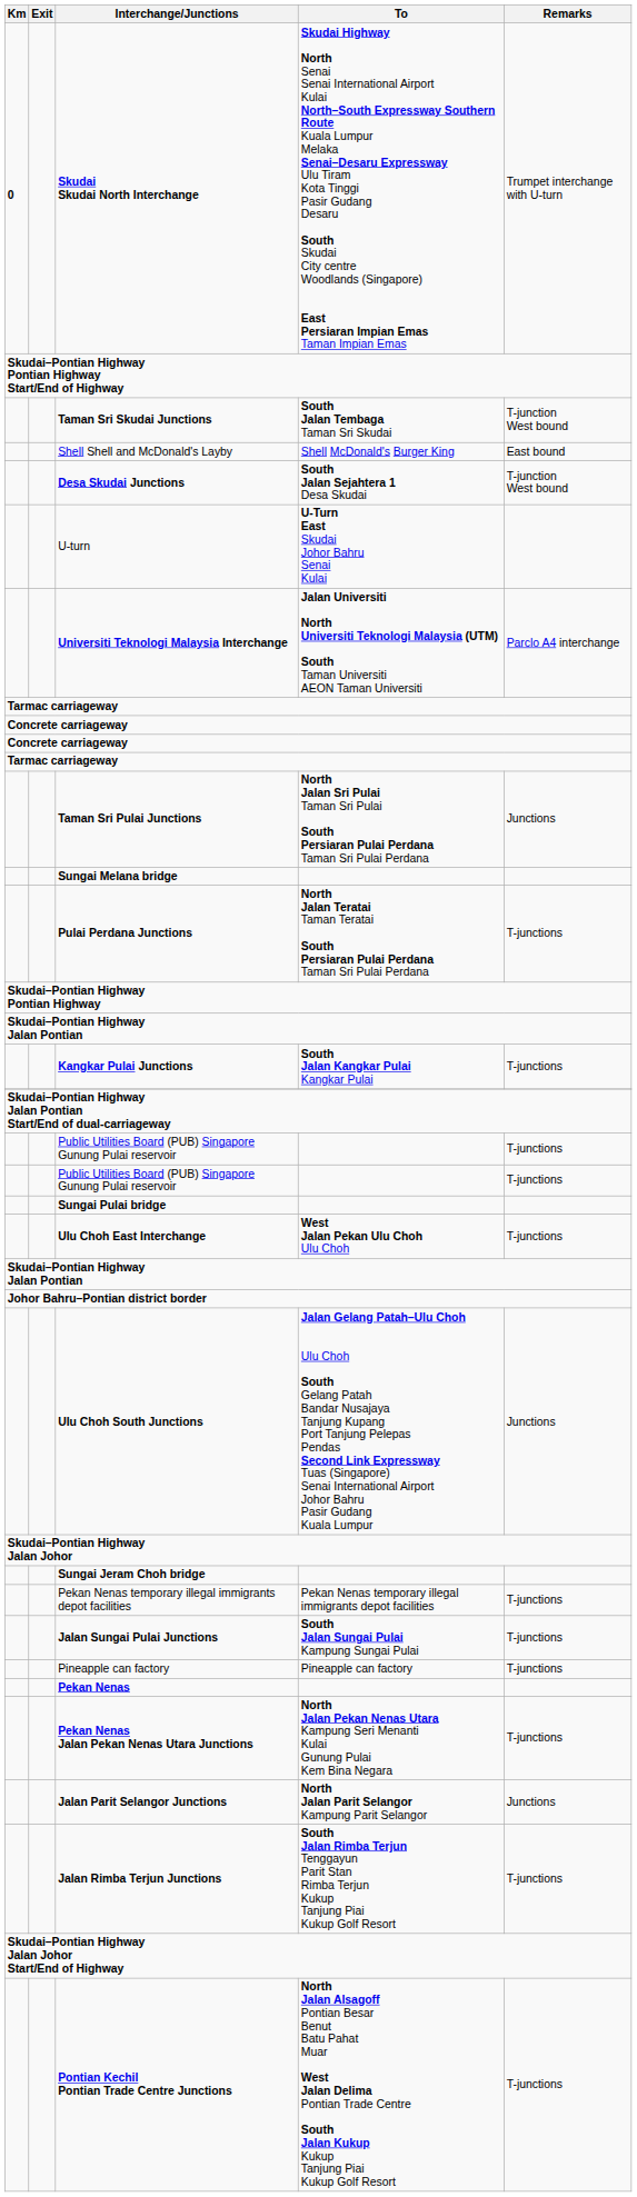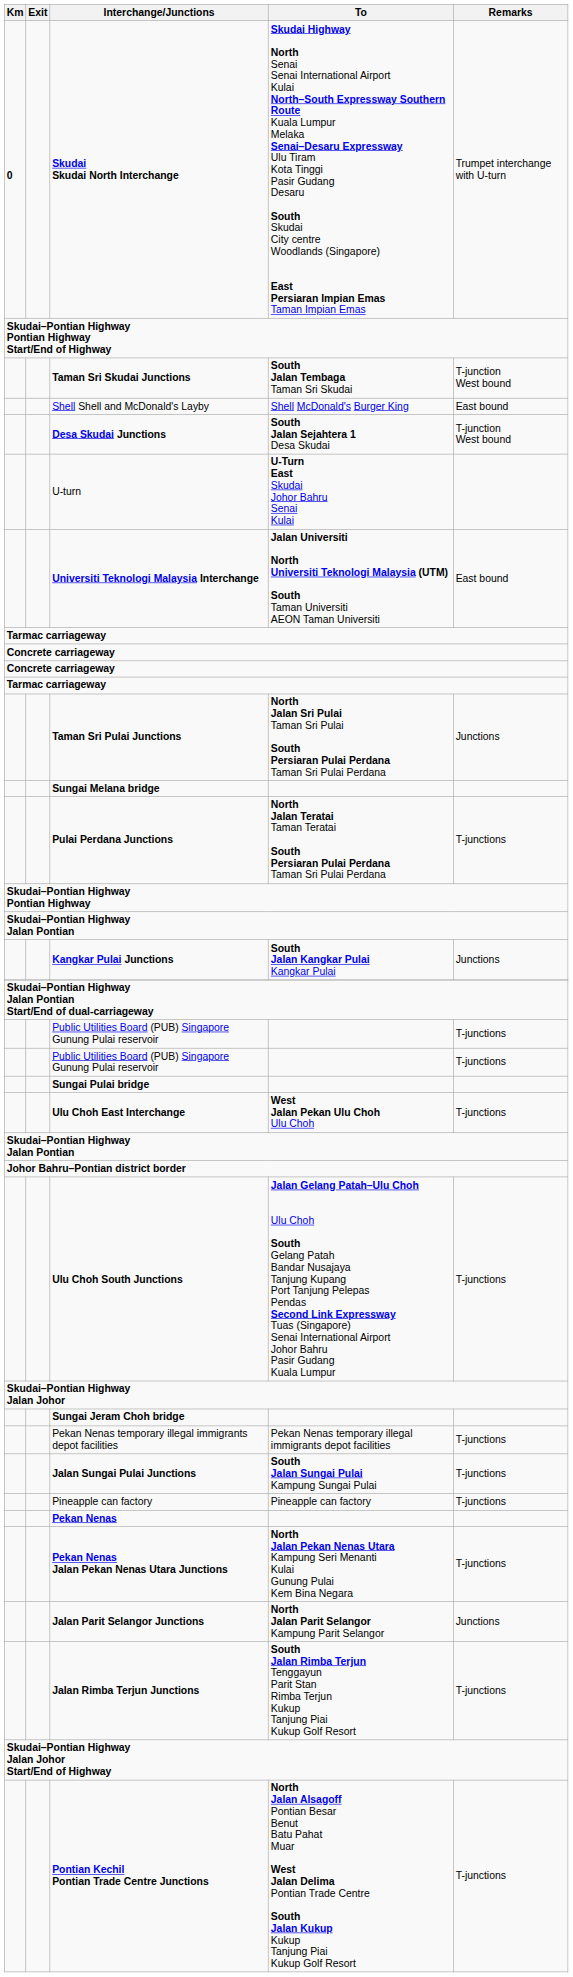 <table class="wikitable">
 <tr>
 <th>Km</th>
 <th>Exit</th>
 <th>Interchange/Junctions</th>
 <th>To</th>
 <th>Remarks</th>
 </tr>
 <tr>
 <td><br><strong>0</strong></td>
 <td></td>
 <td><strong><a href='#'>Skudai</a></strong><br><strong>Skudai North Interchange</strong></td>
 <td> <strong><a href='#'>Skudai Highway</a></strong><br><br><strong>North</strong><br> Senai<br> Senai International Airport <br> Kulai<br>  <strong><a href='#'>North–South Expressway Southern Route</a></strong><br>Kuala Lumpur<br>Melaka<br>  <strong><a href='#'>Senai–Desaru Expressway</a></strong><br>Ulu Tiram<br>Kota Tinggi<br>Pasir Gudang<br>Desaru<br><br><strong>South</strong><br> Skudai<br> City centre<br> Woodlands (Singapore)<br><br><br><strong>East</strong><br><strong>Persiaran Impian Emas</strong><br><a href='#'>Taman Impian Emas</a></td>
 <td>Trumpet interchange with U-turn</td>
 </tr>
 <tr>
 <td style="width:600px" colspan="6" style="text-align:center; background:blue;"><strong><span> Skudai–Pontian Highway<br>Pontian Highway<br>Start/End of Highway</span></strong></td>
 </tr>
 <tr>
 <td></td>
 <td></td>
 <td><strong>Taman Sri Skudai Junctions</strong></td>
 <td><strong>South</strong><br><strong>Jalan Tembaga</strong><br>Taman Sri Skudai</td>
 <td>T-junction<br>West bound</td>
 </tr>
 <tr>
 <td></td>
 <td></td>
 <td> <a href='#'>Shell</a> Shell and McDonald's Layby</td>
 <td> <a href='#'>Shell</a> <a href='#'>McDonald's</a> <a href='#'>Burger King</a> </td>
 <td>East bound</td>
 </tr>
 <tr>
 <td></td>
 <td></td>
 <td><strong><a href='#'>Desa Skudai</a> Junctions</strong></td>
 <td><strong>South</strong><br><strong>Jalan Sejahtera 1</strong><br>Desa Skudai</td>
 <td>T-junction<br>West bound</td>
 </tr>
 <tr>
 <td></td>
 <td></td>
 <td>U-turn</td>
 <td><strong>U-Turn</strong><br><strong>East</strong><br> <a href='#'>Skudai</a><br> <a href='#'>Johor Bahru</a><br> <a href='#'>Senai</a><br> <a href='#'>Kulai</a></td>
 <td></td>
 </tr>
 <tr>
 <td></td>
 <td></td>
 <td><strong><a href='#'>Universiti Teknologi Malaysia</a> Interchange</strong></td>
 <td><strong>Jalan Universiti</strong><br><br><strong>North</strong><br><strong><a href='#'>Universiti Teknologi Malaysia</a> (UTM)</strong> <br><br><strong>South</strong><br>Taman Universiti<br>AEON Taman Universiti</td>
-<td><a href='#'>Parclo A4</a> interchange</td>
+<td>East bound</td>
 </tr>
 <tr>
 <td style="width:600px" colspan="6" style="text-align:center; background:black;"><strong><span>Tarmac carriageway</span></strong></td>
 </tr>
 <tr>
 <td style="width:600px" colspan="6" style="text-align:center; background:white;"><strong><span>Concrete carriageway</span></strong></td>
 </tr>
 <tr>
 <td style="width:600px" colspan="6" style="text-align:center; background:white;"><strong><span>Concrete carriageway</span></strong></td>
 </tr>
 <tr>
 <td style="width:600px" colspan="6" style="text-align:center; background:black;"><strong><span>Tarmac carriageway</span></strong></td>
 </tr>
 <tr>
 <td></td>
 <td></td>
 <td><strong>Taman Sri Pulai Junctions</strong></td>
 <td><strong>North</strong><br><strong>Jalan Sri Pulai</strong><br>Taman Sri Pulai<br><br><strong>South</strong><br><strong>Persiaran Pulai Perdana</strong><br>Taman Sri Pulai Perdana</td>
 <td>Junctions</td>
 </tr>
 <tr>
 <td></td>
 <td></td>
 <td><strong>Sungai Melana bridge</strong></td>
 <td></td>
 <td></td>
 </tr>
 <tr>
 <td></td>
 <td></td>
 <td><strong>Pulai Perdana Junctions</strong></td>
 <td><strong>North</strong><br><strong>Jalan Teratai</strong><br>Taman Teratai<br><br><strong>South</strong><br><strong>Persiaran Pulai Perdana</strong><br>Taman Sri Pulai Perdana</td>
 <td>T-junctions</td>
 </tr>
 <tr>
 <td style="width:600px" colspan="6" style="text-align:center; background:blue;"><strong><span> Skudai–Pontian Highway<br>Pontian Highway</span></strong></td>
 </tr>
 <tr>
 <td style="width:600px" colspan="6" style="text-align:center; background:blue;"><strong><span> Skudai–Pontian Highway<br>Jalan Pontian</span></strong></td>
 </tr>
 <tr>
 <td></td>
 <td></td>
 <td><strong><a href='#'>Kangkar Pulai</a> Junctions</strong></td>
 <td><strong>South</strong><br> <strong><a href='#'>Jalan Kangkar Pulai</a></strong><br><a href='#'>Kangkar Pulai</a></td>
-<td>T-junctions</td>
+<td>Junctions</td>
 </tr>
 <tr>
 </tr>
 <tr>
 <td style="width:600px" colspan="6" style="text-align:center; background:blue;"><strong><span> Skudai–Pontian Highway<br>Jalan Pontian <br>Start/End of dual-carriageway</span></strong></td>
 </tr>
 <tr>
 <td></td>
 <td></td>
 <td><a href='#'>Public Utilities Board</a> (PUB) <a href='#'>Singapore</a> Gunung Pulai reservoir</td>
 <td></td>
 <td>T-junctions</td>
 </tr>
 <tr>
 <td></td>
 <td></td>
 <td><a href='#'>Public Utilities Board</a> (PUB) <a href='#'>Singapore</a> Gunung Pulai reservoir</td>
 <td></td>
 <td>T-junctions</td>
 </tr>
 <tr>
 <td></td>
 <td></td>
 <td><strong>Sungai Pulai bridge</strong></td>
 <td></td>
 <td></td>
 </tr>
 <tr>
 <td></td>
 <td></td>
 <td><strong>Ulu Choh East Interchange</strong></td>
 <td><strong>West</strong><br> <strong>Jalan Pekan Ulu Choh</strong><br><a href='#'>Ulu Choh</a></td>
 <td>T-junctions</td>
 </tr>
 <tr>
 <td style="width:600px" colspan="6" style="text-align:center; background:blue;"><strong><span> Skudai–Pontian Highway<br>Jalan Pontian</span></strong></td>
 </tr>
 <tr>
 <td style="width:600px" colspan="6" style="text-align:center; background:blue;"><strong><span>Johor Bahru–Pontian district border</span></strong></td>
 </tr>
 <tr>
 <td></td>
 <td></td>
 <td><strong>Ulu Choh South Junctions</strong></td>
 <td> <strong><a href='#'>Jalan Gelang Patah–Ulu Choh</a></strong><br><br><br> <a href='#'>Ulu Choh</a><br><br><strong>South</strong><br> Gelang Patah<br> Bandar Nusajaya<br> Tanjung Kupang<br> Port Tanjung Pelepas<br> Pendas<br>  <strong><a href='#'>Second Link Expressway</a></strong><br>Tuas (Singapore)<br>Senai International Airport <br>Johor Bahru<br>Pasir Gudang<br>Kuala Lumpur</td>
-<td>Junctions</td>
+<td>T-junctions</td>
 </tr>
 <tr>
 <td style="width:600px" colspan="6" style="text-align:center; background:blue;"><strong><span> Skudai–Pontian Highway<br>Jalan Johor</span></strong></td>
 </tr>
 <tr>
 <td></td>
 <td></td>
 <td><strong>Sungai Jeram Choh bridge</strong></td>
 <td></td>
 <td></td>
 </tr>
 <tr>
 <td></td>
 <td></td>
 <td>Pekan Nenas temporary illegal immigrants depot facilities</td>
 <td>Pekan Nenas temporary illegal immigrants depot facilities</td>
 <td>T-junctions</td>
 </tr>
 <tr>
 <td></td>
 <td></td>
 <td><strong>Jalan Sungai Pulai Junctions</strong></td>
 <td><strong>South</strong><br> <strong><a href='#'>Jalan Sungai Pulai</a></strong><br>Kampung Sungai Pulai</td>
 <td>T-junctions</td>
 </tr>
 <tr>
 <td></td>
 <td></td>
 <td>Pineapple can factory</td>
 <td>Pineapple can factory</td>
 <td>T-junctions</td>
 </tr>
 <tr>
 <td></td>
 <td></td>
 <td><strong><a href='#'>Pekan Nenas</a></strong></td>
 <td></td>
 <td></td>
 </tr>
 <tr>
 <td></td>
 <td></td>
 <td><strong><a href='#'>Pekan Nenas</a></strong><br><strong>Jalan Pekan Nenas Utara Junctions</strong></td>
 <td><strong>North</strong><br> <strong><a href='#'>Jalan Pekan Nenas Utara</a></strong><br>Kampung Seri Menanti<br>Kulai<br>Gunung Pulai<br>Kem Bina Negara</td>
 <td>T-junctions</td>
 </tr>
 <tr>
 <td></td>
 <td></td>
 <td><strong>Jalan Parit Selangor Junctions</strong></td>
 <td><strong>North</strong><br> <strong>Jalan Parit Selangor</strong><br>Kampung Parit Selangor</td>
 <td>Junctions</td>
 </tr>
 <tr>
 <td></td>
 <td></td>
 <td><strong>Jalan Rimba Terjun Junctions</strong></td>
 <td><strong>South</strong><br> <strong><a href='#'>Jalan Rimba Terjun</a></strong><br> Tenggayun<br> Parit Stan<br> Rimba Terjun<br> Kukup<br> Tanjung Piai<br> Kukup Golf Resort</td>
 <td>T-junctions</td>
 </tr>
 <tr>
 <td style="width:600px" colspan="6" style="text-align:center; background:blue;"><strong><span> Skudai–Pontian Highway<br>Jalan Johor<br>Start/End of Highway</span></strong></td>
 </tr>
 <tr>
 <td></td>
 <td></td>
 <td><strong><a href='#'>Pontian Kechil</a></strong><br><strong>Pontian Trade Centre Junctions</strong></td>
 <td><strong>North</strong><br> <strong><a href='#'>Jalan Alsagoff</a></strong><br>Pontian Besar<br>Benut<br>Batu Pahat<br>Muar<br><br><strong>West</strong><br><strong>Jalan Delima</strong><br>Pontian Trade Centre<br><br><strong>South</strong><br> <strong><a href='#'>Jalan Kukup</a></strong><br>Kukup<br>Tanjung Piai<br>Kukup Golf Resort</td>
 <td>T-junctions</td>
 </tr>
 </table>
